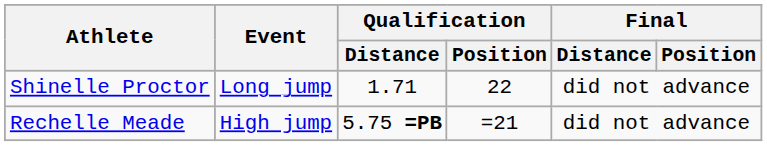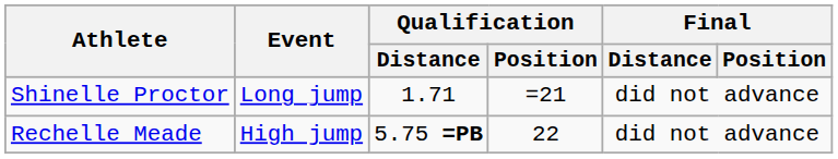 <table class=wikitable style="font-size:90%">
 <tr>
 <th rowspan="2">Athlete</th>
 <th rowspan="2">Event</th>
 <th colspan="2">Qualification</th>
 <th colspan="2">Final</th>
 </tr>
 <tr style="font-size:95%">
 <th>Distance</th>
 <th>Position</th>
 <th>Distance</th>
 <th>Position</th>
 </tr>
 <tr align=center>
 <td align=left><a href='#'>Shinelle Proctor</a></td>
 <td align=left><a href='#'>Long jump</a></td>
 <td>1.71</td>
-<td>22</td>
+<td>=21</td>
 <td colspan=2>did not advance</td>
 </tr>
 <tr align=center>
 <td align=left><a href='#'>Rechelle Meade</a></td>
 <td align=left><a href='#'>High jump</a></td>
 <td>5.75 <strong>=PB</strong></td>
-<td>=21</td>
+<td>22</td>
 <td colspan=2>did not advance</td>
 </tr>
 </table>
